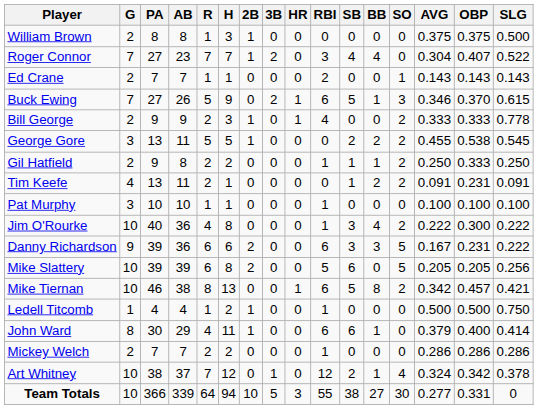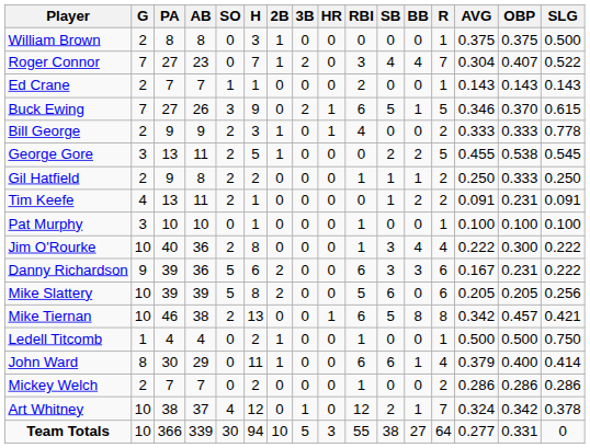 <table class="wikitable">
 <tr style="background: #F2F2F2;">
 <th align=left>Player</th>
 <th>G</th>
 <th>PA</th>
 <th>AB</th>
-<th>R</th>
+<th>SO</th>
 <th>H</th>
 <th>2B</th>
 <th>3B</th>
 <th>HR</th>
 <th>RBI</th>
 <th>SB</th>
 <th>BB</th>
-<th>SO</th>
+<th>R</th>
 <th>AVG</th>
 <th>OBP</th>
 <th>SLG</th>
 </tr>
 <tr align=center>
 <td align=left><a href='#'>William Brown</a></td>
 <td>2</td>
 <td>8</td>
 <td>8</td>
-<td>1</td>
+<td>0</td>
 <td>3</td>
 <td>1</td>
 <td>0</td>
 <td>0</td>
 <td>0</td>
 <td>0</td>
 <td>0</td>
-<td>0</td>
+<td>1</td>
 <td>0.375</td>
 <td>0.375</td>
 <td>0.500</td>
 </tr>
 <tr align=center>
 <td align=left><a href='#'>Roger Connor</a></td>
 <td>7</td>
 <td>27</td>
 <td>23</td>
-<td>7</td>
+<td>0</td>
 <td>7</td>
 <td>1</td>
 <td>2</td>
 <td>0</td>
 <td>3</td>
 <td>4</td>
 <td>4</td>
-<td>0</td>
+<td>7</td>
 <td>0.304</td>
 <td>0.407</td>
 <td>0.522</td>
 </tr>
 <tr align=center>
 <td align=left><a href='#'>Ed Crane</a></td>
 <td>2</td>
 <td>7</td>
 <td>7</td>
 <td>1</td>
 <td>1</td>
 <td>0</td>
 <td>0</td>
 <td>0</td>
 <td>2</td>
 <td>0</td>
 <td>0</td>
 <td>1</td>
 <td>0.143</td>
 <td>0.143</td>
 <td>0.143</td>
 </tr>
 <tr align=center>
 <td align=left><a href='#'>Buck Ewing</a></td>
 <td>7</td>
 <td>27</td>
 <td>26</td>
-<td>5</td>
+<td>3</td>
 <td>9</td>
 <td>0</td>
 <td>2</td>
 <td>1</td>
 <td>6</td>
 <td>5</td>
 <td>1</td>
-<td>3</td>
+<td>5</td>
 <td>0.346</td>
 <td>0.370</td>
 <td>0.615</td>
 </tr>
 <tr align=center>
 <td align=left><a href='#'>Bill George</a></td>
 <td>2</td>
 <td>9</td>
 <td>9</td>
 <td>2</td>
 <td>3</td>
 <td>1</td>
 <td>0</td>
 <td>1</td>
 <td>4</td>
 <td>0</td>
 <td>0</td>
 <td>2</td>
 <td>0.333</td>
 <td>0.333</td>
 <td>0.778</td>
 </tr>
 <tr align=center>
 <td align=left><a href='#'>George Gore</a></td>
 <td>3</td>
 <td>13</td>
 <td>11</td>
-<td>5</td>
+<td>2</td>
 <td>5</td>
 <td>1</td>
 <td>0</td>
 <td>0</td>
 <td>0</td>
 <td>2</td>
 <td>2</td>
-<td>2</td>
+<td>5</td>
 <td>0.455</td>
 <td>0.538</td>
 <td>0.545</td>
 </tr>
 <tr align=center>
 <td align=left><a href='#'>Gil Hatfield</a></td>
 <td>2</td>
 <td>9</td>
 <td>8</td>
 <td>2</td>
 <td>2</td>
 <td>0</td>
 <td>0</td>
 <td>0</td>
 <td>1</td>
 <td>1</td>
 <td>1</td>
 <td>2</td>
 <td>0.250</td>
 <td>0.333</td>
 <td>0.250</td>
 </tr>
 <tr align=center>
 <td align=left><a href='#'>Tim Keefe</a></td>
 <td>4</td>
 <td>13</td>
 <td>11</td>
 <td>2</td>
 <td>1</td>
 <td>0</td>
 <td>0</td>
 <td>0</td>
 <td>0</td>
 <td>1</td>
 <td>2</td>
 <td>2</td>
 <td>0.091</td>
 <td>0.231</td>
 <td>0.091</td>
 </tr>
 <tr align=center>
 <td align=left><a href='#'>Pat Murphy</a></td>
 <td>3</td>
 <td>10</td>
 <td>10</td>
-<td>1</td>
+<td>0</td>
 <td>1</td>
 <td>0</td>
 <td>0</td>
 <td>0</td>
 <td>1</td>
 <td>0</td>
 <td>0</td>
-<td>0</td>
+<td>1</td>
 <td>0.100</td>
 <td>0.100</td>
 <td>0.100</td>
 </tr>
 <tr align=center>
 <td align=left><a href='#'>Jim O'Rourke</a></td>
 <td>10</td>
 <td>40</td>
 <td>36</td>
-<td>4</td>
+<td>2</td>
 <td>8</td>
 <td>0</td>
 <td>0</td>
 <td>0</td>
 <td>1</td>
 <td>3</td>
 <td>4</td>
-<td>2</td>
+<td>4</td>
 <td>0.222</td>
 <td>0.300</td>
 <td>0.222</td>
 </tr>
 <tr align=center>
 <td align=left><a href='#'>Danny Richardson</a></td>
 <td>9</td>
 <td>39</td>
 <td>36</td>
-<td>6</td>
+<td>5</td>
 <td>6</td>
 <td>2</td>
 <td>0</td>
 <td>0</td>
 <td>6</td>
 <td>3</td>
 <td>3</td>
-<td>5</td>
+<td>6</td>
 <td>0.167</td>
 <td>0.231</td>
 <td>0.222</td>
 </tr>
 <tr align=center>
 <td align=left><a href='#'>Mike Slattery</a></td>
 <td>10</td>
 <td>39</td>
 <td>39</td>
-<td>6</td>
+<td>5</td>
 <td>8</td>
 <td>2</td>
 <td>0</td>
 <td>0</td>
 <td>5</td>
 <td>6</td>
 <td>0</td>
-<td>5</td>
+<td>6</td>
 <td>0.205</td>
 <td>0.205</td>
 <td>0.256</td>
 </tr>
 <tr align=center>
 <td align=left><a href='#'>Mike Tiernan</a></td>
 <td>10</td>
 <td>46</td>
 <td>38</td>
-<td>8</td>
+<td>2</td>
 <td>13</td>
 <td>0</td>
 <td>0</td>
 <td>1</td>
 <td>6</td>
 <td>5</td>
 <td>8</td>
-<td>2</td>
+<td>8</td>
 <td>0.342</td>
 <td>0.457</td>
 <td>0.421</td>
 </tr>
 <tr align=center>
 <td align=left><a href='#'>Ledell Titcomb</a></td>
 <td>1</td>
 <td>4</td>
 <td>4</td>
-<td>1</td>
+<td>0</td>
 <td>2</td>
 <td>1</td>
 <td>0</td>
 <td>0</td>
 <td>1</td>
 <td>0</td>
 <td>0</td>
-<td>0</td>
+<td>1</td>
 <td>0.500</td>
 <td>0.500</td>
 <td>0.750</td>
 </tr>
 <tr align=center>
 <td align=left><a href='#'>John Ward</a></td>
 <td>8</td>
 <td>30</td>
 <td>29</td>
-<td>4</td>
+<td>0</td>
 <td>11</td>
 <td>1</td>
 <td>0</td>
 <td>0</td>
 <td>6</td>
 <td>6</td>
 <td>1</td>
-<td>0</td>
+<td>4</td>
 <td>0.379</td>
 <td>0.400</td>
 <td>0.414</td>
 </tr>
 <tr align=center>
 <td align=left><a href='#'>Mickey Welch</a></td>
 <td>2</td>
 <td>7</td>
 <td>7</td>
-<td>2</td>
+<td>0</td>
 <td>2</td>
 <td>0</td>
 <td>0</td>
 <td>0</td>
 <td>1</td>
 <td>0</td>
 <td>0</td>
-<td>0</td>
+<td>2</td>
 <td>0.286</td>
 <td>0.286</td>
 <td>0.286</td>
 </tr>
 <tr align=center>
 <td align=left><a href='#'>Art Whitney</a></td>
 <td>10</td>
 <td>38</td>
 <td>37</td>
-<td>7</td>
+<td>4</td>
 <td>12</td>
 <td>0</td>
 <td>1</td>
 <td>0</td>
 <td>12</td>
 <td>2</td>
 <td>1</td>
-<td>4</td>
+<td>7</td>
 <td>0.324</td>
 <td>0.342</td>
 <td>0.378</td>
 </tr>
 <tr align=center>
 <td><strong>Team Totals</strong></td>
 <td>10</td>
 <td>366</td>
 <td>339</td>
-<td>64</td>
+<td>30</td>
 <td>94</td>
 <td>10</td>
 <td>5</td>
 <td>3</td>
 <td>55</td>
 <td>38</td>
 <td>27</td>
-<td>30</td>
+<td>64</td>
 <td>0.277</td>
 <td>0.331</td>
 <td>0</td>
 </tr>
 </table>
